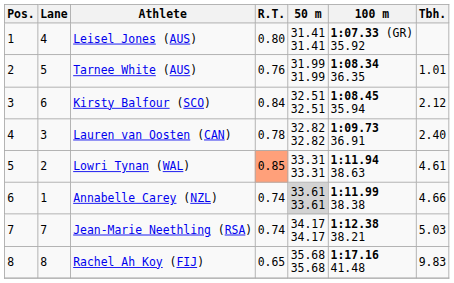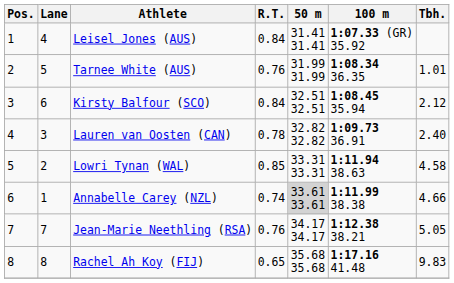 <table class="wikitable">
 <tr>
 <th>Pos.</th>
 <th>Lane</th>
 <th>Athlete</th>
 <th>R.T.</th>
 <th>50 m</th>
 <th>100 m</th>
 <th>Tbh.</th>
 </tr>
 <tr>
 <td>1</td>
 <td>4</td>
 <td> <a href='#'>Leisel Jones</a> (<a href='#'>AUS</a>)</td>
-<td>0.80</td>
+<td>0.84</td>
 <td>31.41<br>31.41</td>
 <td><strong>1:07.33</strong> (GR)<br>35.92</td>
 <td> </td>
 </tr>
 <tr>
 <td>2</td>
 <td>5</td>
 <td> <a href='#'>Tarnee White</a> (<a href='#'>AUS</a>)</td>
 <td>0.76</td>
 <td>31.99<br>31.99</td>
 <td><strong>1:08.34</strong><br>36.35</td>
 <td>1.01</td>
 </tr>
 <tr>
 <td>3</td>
 <td>6</td>
 <td> <a href='#'>Kirsty Balfour</a> (<a href='#'>SCO</a>)</td>
 <td>0.84</td>
 <td>32.51<br>32.51</td>
 <td><strong>1:08.45</strong><br>35.94</td>
 <td>2.12</td>
 </tr>
 <tr>
 <td>4</td>
 <td>3</td>
 <td> <a href='#'>Lauren van Oosten</a> (<a href='#'>CAN</a>)</td>
 <td>0.78</td>
 <td>32.82<br>32.82</td>
 <td><strong>1:09.73</strong><br>36.91</td>
 <td>2.40</td>
 </tr>
 <tr>
 <td>5</td>
 <td>2</td>
 <td> <a href='#'>Lowri Tynan</a> (<a href='#'>WAL</a>)</td>
-<td style="background: lightsalmon;">0.85</td>
+<td>0.85</td>
 <td>33.31<br>33.31</td>
 <td><strong>1:11.94</strong><br>38.63</td>
-<td>4.61</td>
+<td>4.58</td>
 </tr>
 <tr>
 <td>6</td>
 <td>1</td>
 <td> <a href='#'>Annabelle Carey</a> (<a href='#'>NZL</a>)</td>
 <td>0.74</td>
 <td style="background: lightgrey;">33.61<br>33.61</td>
 <td><strong>1:11.99</strong><br>38.38</td>
 <td>4.66</td>
 </tr>
 <tr>
 <td>7</td>
 <td>7</td>
 <td> <a href='#'>Jean-Marie Neethling</a> (<a href='#'>RSA</a>)</td>
-<td>0.74</td>
+<td>0.76</td>
 <td>34.17<br>34.17</td>
 <td><strong>1:12.38</strong><br>38.21</td>
-<td>5.03</td>
+<td>5.05</td>
 </tr>
 <tr>
 <td>8</td>
 <td>8</td>
 <td> <a href='#'>Rachel Ah Koy</a> (<a href='#'>FIJ</a>)</td>
 <td>0.65</td>
 <td>35.68<br>35.68</td>
 <td><strong>1:17.16</strong><br>41.48</td>
 <td>9.83</td>
 </tr>
 <tr>
 </tr>
 </table>
